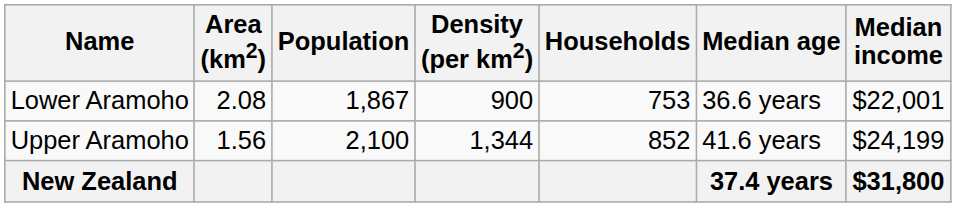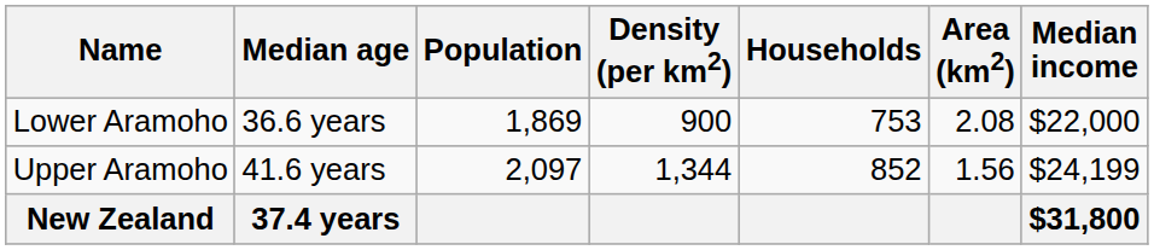 <table class="wikitable">
 <tr>
 <th>Name</th>
-<th>Area<br>(km<sup>2</sup>)</th>
+<th>Median age</th>
 <th>Population</th>
 <th>Density<br>(per km<sup>2</sup>)</th>
 <th>Households</th>
-<th>Median age</th>
+<th>Area<br>(km<sup>2</sup>)</th>
 <th>Median<br>income</th>
 </tr>
 <tr>
 <td>Lower Aramoho</td>
-<td style="text-align:right;">2.08</td>
-<td style="text-align:right;">1,867</td>
+<td>36.6 years</td>
+<td style="text-align:right;">1,869</td>
 <td style="text-align:right;">900</td>
 <td style="text-align:right;">753</td>
-<td>36.6 years</td>
-<td>$22,001</td>
+<td style="text-align:right;">2.08</td>
+<td>$22,000</td>
 </tr>
 <tr>
 <td>Upper Aramoho</td>
-<td style="text-align:right;">1.56</td>
-<td style="text-align:right;">2,100</td>
+<td>41.6 years</td>
+<td style="text-align:right;">2,097</td>
 <td style="text-align:right;">1,344</td>
 <td style="text-align:right;">852</td>
-<td>41.6 years</td>
+<td style="text-align:right;">1.56</td>
 <td>$24,199</td>
 </tr>
 <tr>
 <th>New Zealand</th>
+<th>37.4 years</th>
 <th></th>
 <th></th>
 <th></th>
 <th></th>
-<th>37.4 years</th>
 <th style="text-align:left;">$31,800</th>
 </tr>
 </table>
